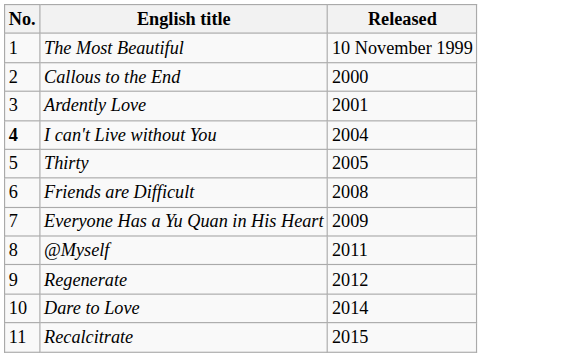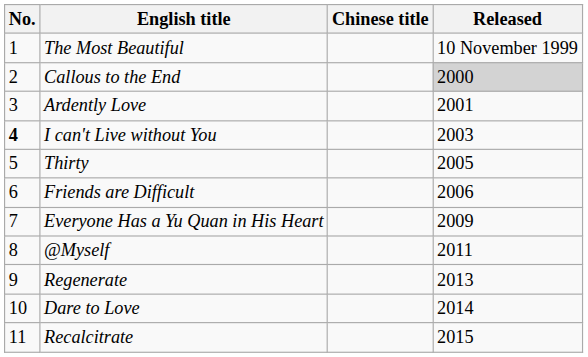 <table class="wikitable">
 <tr>
 <th>No.</th>
 <th>English title</th>
+<th>Chinese title</th>
 <th>Released</th>
 </tr>
 <tr>
 <td>1</td>
 <td><em>The Most Beautiful</em></td>
+<td></td>
 <td>10 November 1999</td>
 </tr>
 <tr>
 <td>2</td>
 <td><em>Callous to the End</em></td>
-<td>2000</td>
+<td></td>
+<td style="background: lightgrey;">2000</td>
 </tr>
 <tr>
 <td>3</td>
 <td><em>Ardently Love</em></td>
+<td></td>
 <td>2001</td>
 </tr>
 <tr>
 <td><strong>4</strong></td>
 <td><em>I can't Live without You</em></td>
-<td>2004</td>
+<td></td>
+<td>2003</td>
 </tr>
 <tr>
 <td>5</td>
 <td><em>Thirty</em></td>
+<td></td>
 <td>2005</td>
 </tr>
 <tr>
 <td>6</td>
 <td><em>Friends are Difficult</em></td>
-<td>2008</td>
+<td></td>
+<td>2006</td>
 </tr>
 <tr>
 <td>7</td>
 <td><em>Everyone Has a Yu Quan in His Heart</em></td>
+<td></td>
 <td>2009</td>
 </tr>
 <tr>
 <td>8</td>
 <td><em>@Myself</em></td>
+<td></td>
 <td>2011</td>
 </tr>
 <tr>
 <td>9</td>
 <td><em>Regenerate</em></td>
-<td>2012</td>
+<td></td>
+<td>2013</td>
 </tr>
 <tr>
 <td>10</td>
 <td><em>Dare to Love</em></td>
+<td></td>
 <td>2014</td>
 </tr>
 <tr>
 <td>11</td>
 <td><em>Recalcitrate</em></td>
+<td></td>
 <td>2015</td>
 </tr>
 </table>
